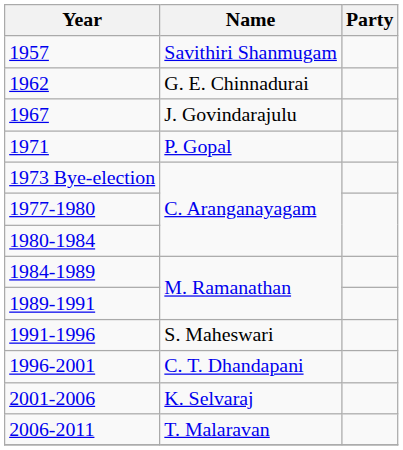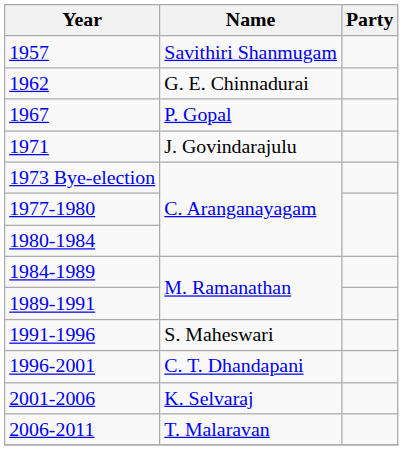 <table class="wikitable sortable">
 <tr>
 <th>Year</th>
 <th>Name</th>
 <th colspan="2">Party</th>
 </tr>
 <tr>
 <td><a href='#'>1957</a></td>
 <td><a href='#'>Savithiri Shanmugam</a></td>
 <td></td>
 </tr>
 <tr>
 <td><a href='#'>1962</a></td>
 <td>G. E. Chinnadurai</td>
 </tr>
 <tr>
 <td><a href='#'>1967</a></td>
-<td>J. Govindarajulu</td>
+<td><a href='#'>P. Gopal</a></td>
 <td></td>
 </tr>
 <tr>
 <td><a href='#'>1971</a></td>
-<td><a href='#'>P. Gopal</a></td>
+<td>J. Govindarajulu</td>
 </tr>
 <tr>
 <td><a href='#'>1973 Bye-election</a></td>
 <td rowspan="3"><a href='#'>C. Aranganayagam</a></td>
 <td></td>
 </tr>
 <tr>
 <td><a href='#'>1977-1980</a></td>
 </tr>
 <tr>
 <td><a href='#'>1980-1984</a></td>
 </tr>
 <tr>
 <td><a href='#'>1984-1989</a></td>
 <td rowspan=2><a href='#'>M. Ramanathan</a></td>
 <td></td>
 </tr>
 <tr>
 <td><a href='#'>1989-1991</a></td>
 </tr>
 <tr>
 <td><a href='#'>1991-1996</a></td>
 <td>S. Maheswari</td>
 <td></td>
 </tr>
 <tr>
 <td><a href='#'>1996-2001</a></td>
 <td><a href='#'>C. T. Dhandapani</a></td>
 <td></td>
 </tr>
 <tr>
 <td><a href='#'>2001-2006</a></td>
 <td><a href='#'>K. Selvaraj</a></td>
 <td></td>
 </tr>
 <tr>
 <td><a href='#'>2006-2011</a></td>
 <td><a href='#'>T. Malaravan</a></td>
 <td></td>
 </tr>
 <tr>
 </tr>
 </table>
